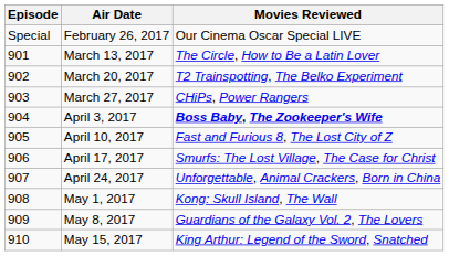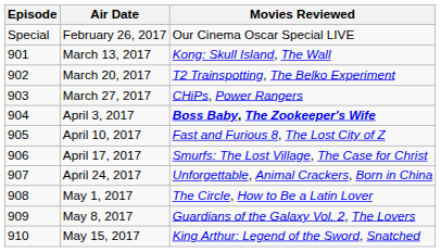 <table class="wikitable">
 <tr>
 <th>Episode</th>
 <th>Air Date</th>
 <th>Movies Reviewed</th>
 </tr>
 <tr>
 <td>Special</td>
 <td>February 26, 2017</td>
 <td>Our Cinema Oscar Special LIVE</td>
 </tr>
 <tr>
 <td>901</td>
 <td>March 13, 2017</td>
-<td><em><a href='#'>The Circle</a></em>, <em><a href='#'>How to Be a Latin Lover</a></em></td>
+<td><em><a href='#'>Kong: Skull Island</a></em>, <em><a href='#'>The Wall</a></em></td>
 </tr>
 <tr>
 <td>902</td>
 <td>March 20, 2017</td>
 <td><em><a href='#'>T2 Trainspotting</a></em>, <em><a href='#'>The Belko Experiment</a></em></td>
 </tr>
 <tr>
 <td>903</td>
 <td>March 27, 2017</td>
 <td><em><a href='#'>CHiPs</a></em>, <em><a href='#'>Power Rangers</a></em></td>
 </tr>
 <tr>
 <td>904</td>
 <td>April 3, 2017</td>
 <td><strong><em><a href='#'>Boss Baby</a></em>, <em><a href='#'>The Zookeeper's Wife</a></em></strong></td>
 </tr>
 <tr>
 <td>905</td>
 <td>April 10, 2017</td>
 <td><em><a href='#'>Fast and Furious 8</a></em>, <em><a href='#'>The Lost City of Z</a></em></td>
 </tr>
 <tr>
 <td>906</td>
 <td>April 17, 2017</td>
 <td><em><a href='#'>Smurfs: The Lost Village</a></em>, <em><a href='#'>The Case for Christ</a></em></td>
 </tr>
 <tr>
 <td>907</td>
 <td>April 24, 2017</td>
 <td><em><a href='#'>Unforgettable</a></em>, <em><a href='#'>Animal Crackers</a></em>, <em><a href='#'>Born in China</a></em></td>
 </tr>
 <tr>
 <td>908</td>
 <td>May 1, 2017</td>
-<td><em><a href='#'>Kong: Skull Island</a></em>, <em><a href='#'>The Wall</a></em></td>
+<td><em><a href='#'>The Circle</a></em>, <em><a href='#'>How to Be a Latin Lover</a></em></td>
 </tr>
 <tr>
 <td>909</td>
 <td>May 8, 2017</td>
 <td><em><a href='#'>Guardians of the Galaxy Vol. 2</a></em>, <em><a href='#'>The Lovers</a></em></td>
 </tr>
 <tr>
 <td>910</td>
 <td>May 15, 2017</td>
 <td><em><a href='#'>King Arthur: Legend of the Sword</a></em>, <em><a href='#'>Snatched</a></em></td>
 </tr>
 </table>
